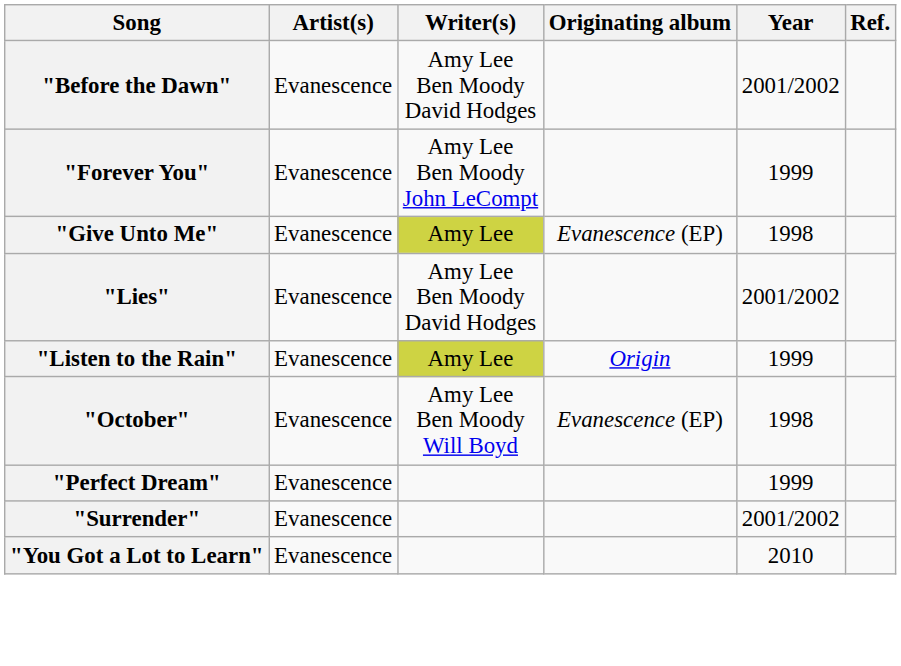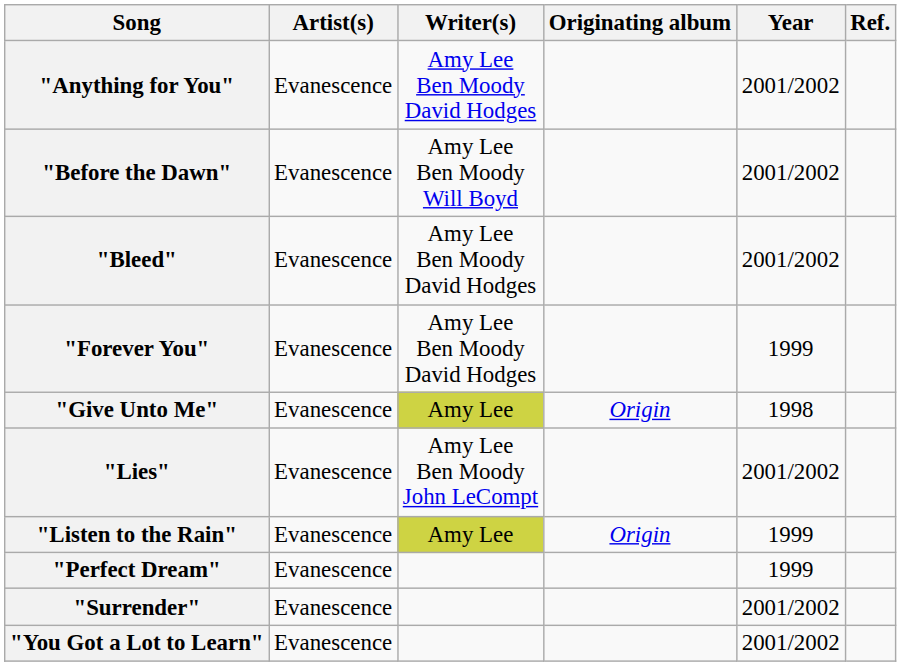 <table class="wikitable sortable plainrowheaders" style="text-align:center;">
 <tr>
 <th scope="col">Song</th>
 <th scope="col">Artist(s)</th>
 <th scope="col" class="unsortable">Writer(s)</th>
 <th scope="col">Originating album</th>
 <th scope="col">Year</th>
 <th scope="col" class="unsortable">Ref.</th>
 </tr>
 <tr>
+<th scope=row>"Anything for You"<br></th>
+<td>Evanescence</td>
+<td><a href='#'>Amy Lee</a><br><a href='#'>Ben Moody</a><br><a href='#'>David Hodges</a></td>
+<td></td>
+<td>2001/2002</td>
+<td></td>
+</tr>
+<tr>
 <th scope=row>"Before the Dawn"</th>
+<td>Evanescence</td>
+<td>Amy Lee<br>Ben Moody<br><a href='#'>Will Boyd</a></td>
+<td></td>
+<td>2001/2002</td>
+<td></td>
+</tr>
+<tr>
+<th scope=row>"Bleed"</th>
 <td>Evanescence</td>
 <td>Amy Lee<br>Ben Moody<br>David Hodges</td>
 <td></td>
 <td>2001/2002</td>
 <td></td>
 </tr>
 <tr>
 <th scope=row>"Forever You"</th>
 <td>Evanescence</td>
-<td>Amy Lee<br>Ben Moody<br><a href='#'>John LeCompt</a></td>
+<td>Amy Lee<br>Ben Moody<br>David Hodges</td>
 <td></td>
 <td>1999</td>
 <td></td>
 </tr>
 <tr>
 <th scope=row>"Give Unto Me"</th>
 <td>Evanescence</td>
 <td style="background-color:#ced343">Amy Lee </td>
-<td><em>Evanescence</em> (EP)</td>
+<td><em><a href='#'>Origin</a></em></td>
 <td>1998</td>
 <td></td>
 </tr>
 <tr>
 <th scope=row>"Lies"<br></th>
 <td>Evanescence</td>
-<td>Amy Lee<br>Ben Moody<br>David Hodges</td>
+<td>Amy Lee<br>Ben Moody<br><a href='#'>John LeCompt</a></td>
 <td></td>
 <td>2001/2002</td>
 <td></td>
 </tr>
 <tr>
 <th scope=row>"Listen to the Rain"<br></th>
 <td>Evanescence</td>
 <td style="background-color:#ced343">Amy Lee </td>
 <td><em><a href='#'>Origin</a></em></td>
 <td>1999</td>
-<td></td>
-</tr>
-<tr>
-<th scope=row>"October"</th>
-<td>Evanescence</td>
-<td>Amy Lee<br>Ben Moody<br><a href='#'>Will Boyd</a></td>
-<td><em>Evanescence</em> (EP)</td>
-<td>1998</td>
 <td></td>
 </tr>
 <tr>
 <th scope=row>"Perfect Dream" <br></th>
 <td>Evanescence</td>
 <td></td>
 <td></td>
 <td>1999</td>
 <td></td>
 </tr>
 <tr>
 <th scope=row>"Surrender"</th>
 <td>Evanescence</td>
 <td></td>
 <td></td>
 <td>2001/2002</td>
 <td></td>
 </tr>
 <tr>
 <th scope=row>"You Got a Lot to Learn"<br></th>
 <td>Evanescence</td>
 <td></td>
 <td></td>
-<td>2010</td>
+<td>2001/2002</td>
 <td></td>
 </tr>
 </table>
